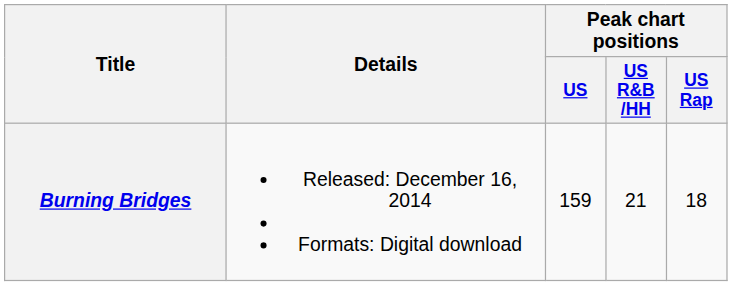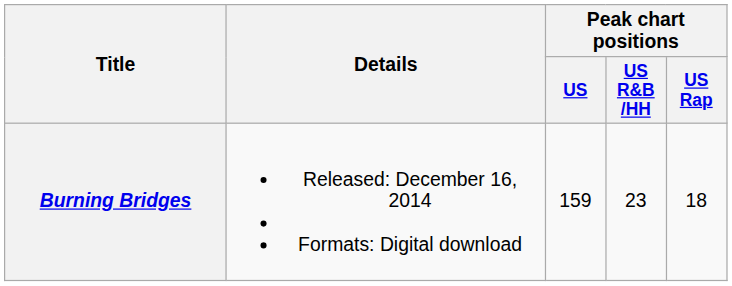 <table class="wikitable plainrowheaders" style="text-align:center;">
 <tr>
 <th scope="col" rowspan="2" style="width:11em;">Title</th>
 <th scope="col" rowspan="2" style="width:16em;">Details</th>
 <th scope="col" colspan="3">Peak chart positions</th>
 </tr>
 <tr>
 <th style="width:3em;font-size:90%;"><a href='#'>US</a><br></th>
 <th style="width:3em;font-size:90%;"><a href='#'>US<br>R&B<br>/HH</a><br></th>
 <th style="width:3em;font-size:90%;"><a href='#'>US<br>Rap</a><br></th>
 </tr>
 <tr>
 <th scope="row"><em><a href='#'>Burning Bridges</a></em></th>
 <td><br><ul><li>Released: December 16, 2014</li><li></li><li>Formats: Digital download</li></ul></td>
 <td>159</td>
-<td>21</td>
+<td>23</td>
 <td>18</td>
 </tr>
 </table>
